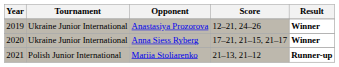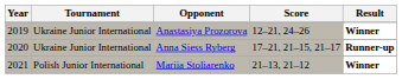 <table class="sortable wikitable" style="font-size: 90%;">
 <tr>
 <th>Year</th>
 <th>Tournament</th>
 <th>Opponent</th>
 <th>Score</th>
 <th>Result</th>
 </tr>
 <tr>
 </tr>
 <tr style="background:#BDB8AD">
 <td align="center">2019</td>
 <td align="left">Ukraine Junior International</td>
 <td align="left"> <a href='#'>Anastasiya Prozorova</a></td>
 <td align="left">12–21, 24–26</td>
 <td style="text-align:left; background:white"> <strong>Winner</strong></td>
 </tr>
 <tr>
 </tr>
 <tr style="background:#BDB8AD">
 <td align="center">2020</td>
 <td align="left">Ukraine Junior International</td>
 <td align="left"> <a href='#'>Anna Siess Ryberg</a></td>
 <td align="left">17–21, 21–15, 21–17</td>
-<td style="text-align:left; background:white"> <strong>Winner</strong></td>
+<td style="text-align:left; background:white"> <strong>Runner-up</strong></td>
 </tr>
 <tr>
 </tr>
 <tr style="background:#BDB8AD">
 <td align="center">2021</td>
 <td align="left">Polish Junior International</td>
 <td align="left"> <a href='#'>Mariia Stoliarenko</a></td>
 <td align="left">21–13, 21–12</td>
-<td style="text-align:left; background:white"> <strong>Runner-up</strong></td>
+<td style="text-align:left; background:white"> <strong>Winner</strong></td>
 </tr>
 </table>
